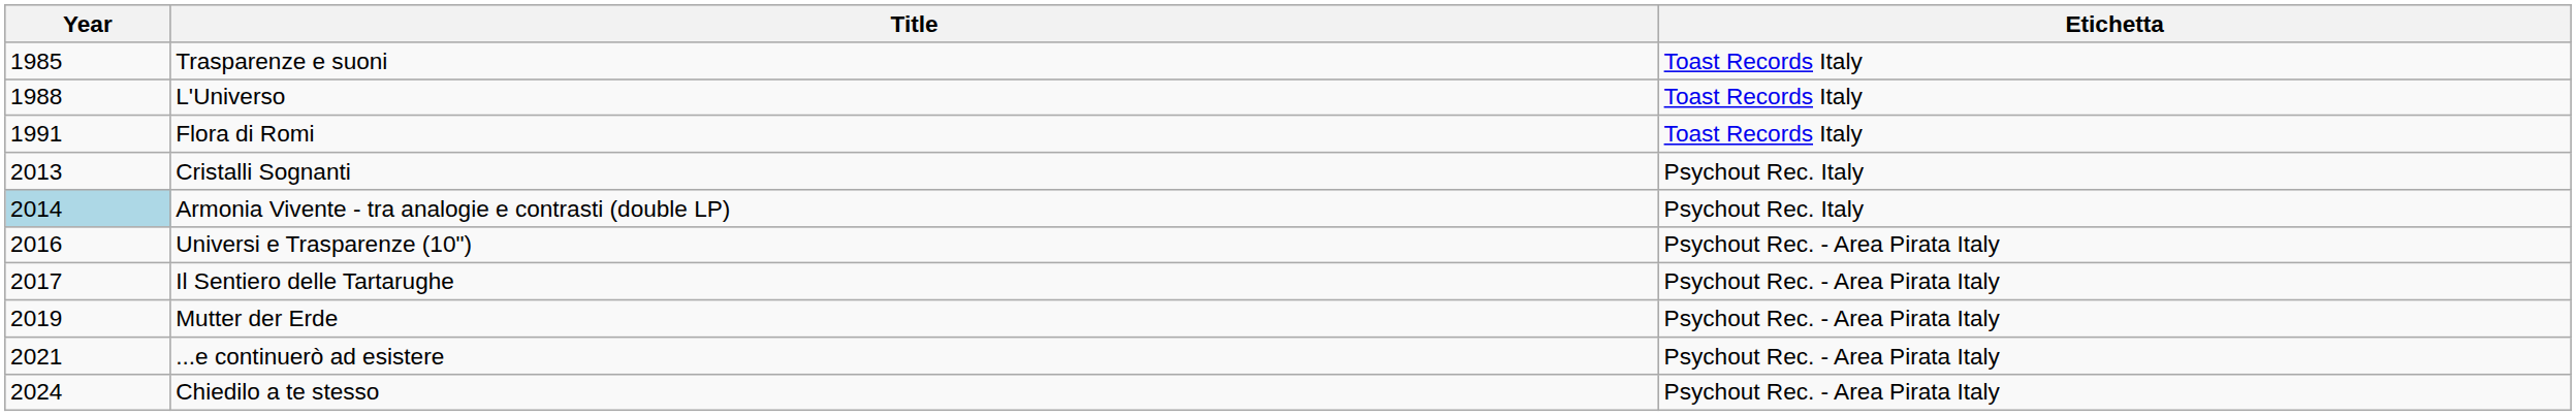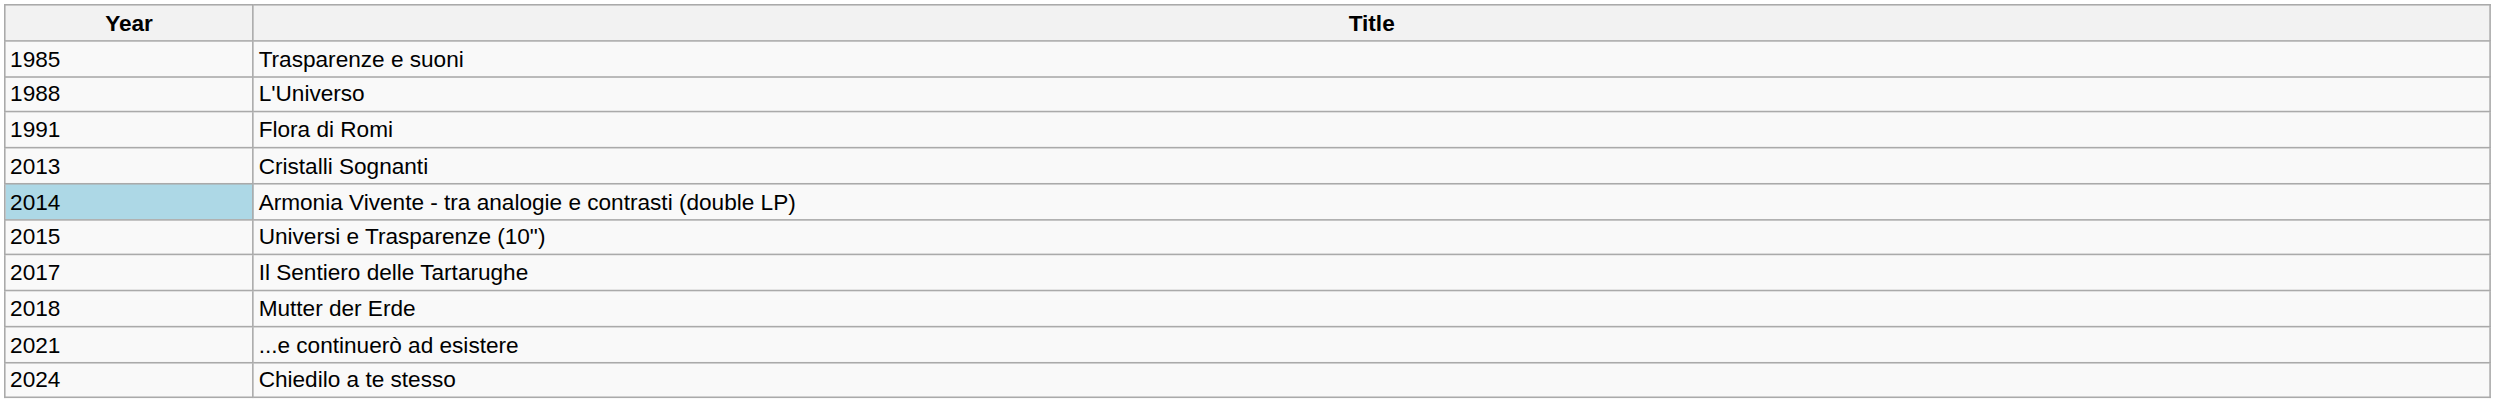 <table class="wikitable" style="font-size:90%;width:100%;margin:auto;clear:both;">
 <tr bgcolor="#EFEFEF">
 <th>Year</th>
 <th>Title</th>
-<th>Etichetta</th>
 </tr>
 <tr>
 <td>1985</td>
 <td>Trasparenze e suoni</td>
-<td><a href='#'>Toast Records</a> Italy</td>
 </tr>
 <tr>
 <td>1988</td>
 <td>L'Universo</td>
-<td><a href='#'>Toast Records</a> Italy</td>
 </tr>
 <tr>
 <td>1991</td>
 <td>Flora di Romi</td>
-<td><a href='#'>Toast Records</a> Italy</td>
 </tr>
 <tr>
 <td>2013</td>
 <td>Cristalli Sognanti</td>
-<td>Psychout Rec. Italy</td>
 </tr>
 <tr>
 <td style="background: lightblue;">2014</td>
 <td>Armonia Vivente - tra analogie e contrasti (double LP)</td>
-<td>Psychout Rec. Italy</td>
 </tr>
 <tr>
-<td>2016</td>
+<td>2015</td>
 <td>Universi e Trasparenze (10")</td>
-<td>Psychout Rec. - Area Pirata Italy</td>
 </tr>
 <tr>
 <td>2017</td>
 <td>Il Sentiero delle Tartarughe</td>
-<td>Psychout Rec. - Area Pirata Italy</td>
 </tr>
 <tr>
-<td>2019</td>
+<td>2018</td>
 <td>Mutter der Erde</td>
-<td>Psychout Rec. - Area Pirata Italy</td>
 </tr>
 <tr>
 <td>2021</td>
 <td>...e continuerò ad esistere</td>
-<td>Psychout Rec. - Area Pirata Italy</td>
 </tr>
 <tr>
 <td>2024</td>
 <td>Chiedilo a te stesso</td>
-<td>Psychout Rec. - Area Pirata Italy</td>
 </tr>
 </table>
